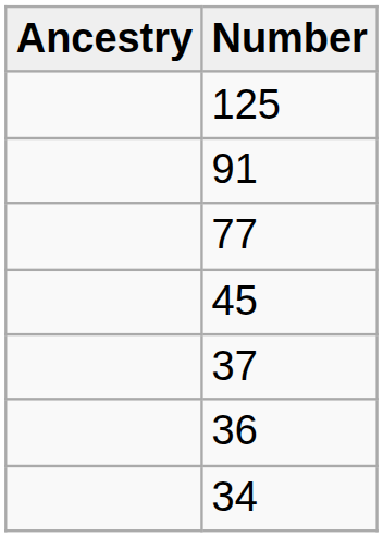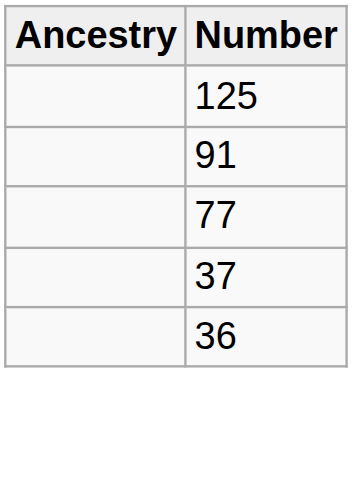 <table style="float: right; margin:1em;" class="wikitable sortable">
 <tr>
 <th style="background:#efefef;">Ancestry</th>
 <th style="background:#efefef;">Number</th>
 </tr>
 <tr>
 <td></td>
 <td>125</td>
 </tr>
 <tr>
 <td></td>
 <td>91</td>
 </tr>
 <tr>
 <td></td>
 <td>77</td>
 </tr>
 <tr>
 <td></td>
-<td>45</td>
-</tr>
-<tr>
-<td></td>
 <td>37</td>
 </tr>
 <tr>
 <td></td>
 <td>36</td>
 </tr>
-<tr>
-<td></td>
-<td>34</td>
-</tr>
 </table>
